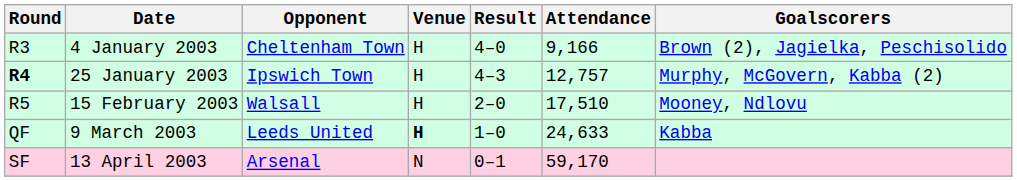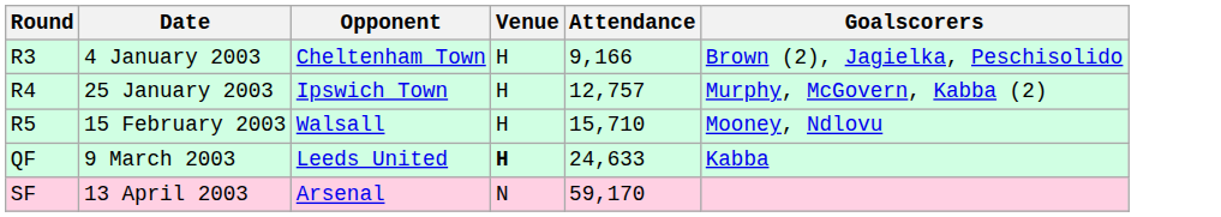 <table class="wikitable">
 <tr>
 <th>Round</th>
 <th>Date</th>
 <th>Opponent</th>
 <th>Venue</th>
-<th>Result</th>
 <th>Attendance</th>
 <th>Goalscorers</th>
 </tr>
 <tr style="background-color: #d0ffe3;">
 <td>R3</td>
 <td>4 January 2003</td>
 <td><a href='#'>Cheltenham Town</a></td>
 <td>H</td>
-<td>4–0</td>
 <td>9,166</td>
 <td><a href='#'>Brown</a> (2), <a href='#'>Jagielka</a>, <a href='#'>Peschisolido</a></td>
 </tr>
 <tr style="background-color: #d0ffe3;">
-<td><strong>R4</strong></td>
+<td>R4</td>
 <td>25 January 2003</td>
 <td><a href='#'>Ipswich Town</a></td>
 <td>H</td>
-<td>4–3</td>
 <td>12,757</td>
 <td><a href='#'>Murphy</a>, <a href='#'>McGovern</a>, <a href='#'>Kabba</a> (2)</td>
 </tr>
 <tr style="background-color: #d0ffe3;">
 <td>R5</td>
 <td>15 February 2003</td>
 <td><a href='#'>Walsall</a></td>
 <td>H</td>
-<td>2–0</td>
-<td>17,510</td>
+<td>15,710</td>
 <td><a href='#'>Mooney</a>, <a href='#'>Ndlovu</a></td>
 </tr>
 <tr style="background-color: #d0ffe3;">
 <td>QF</td>
 <td>9 March 2003</td>
 <td><a href='#'>Leeds United</a></td>
 <td><strong>H</strong></td>
-<td>1–0</td>
 <td>24,633</td>
 <td><a href='#'>Kabba</a></td>
 </tr>
 <tr style="background-color: #ffd0e3;">
 <td>SF</td>
 <td>13 April 2003</td>
 <td><a href='#'>Arsenal</a></td>
 <td>N</td>
-<td>0–1</td>
 <td>59,170</td>
 <td></td>
 </tr>
 </table>
